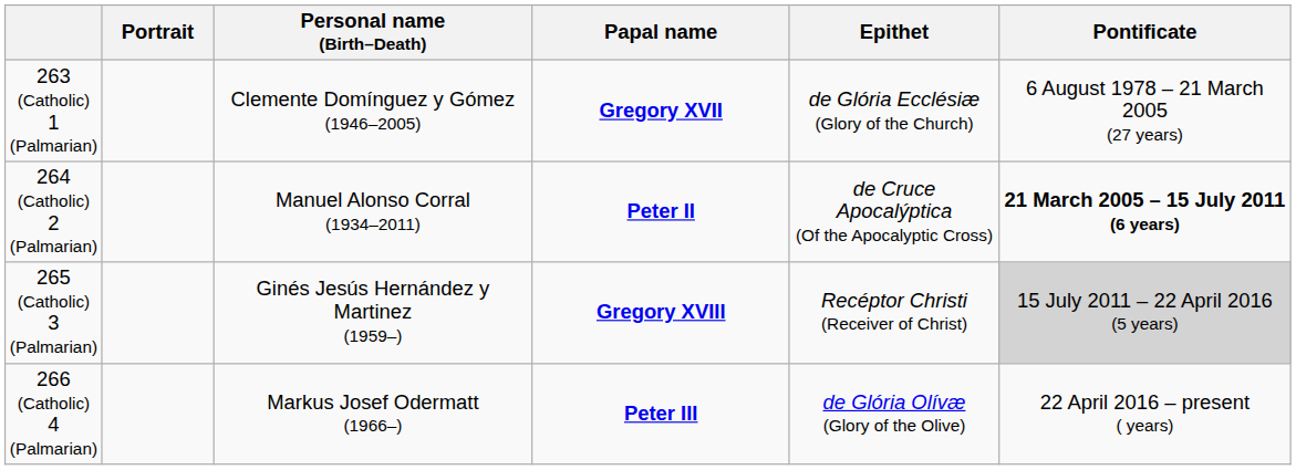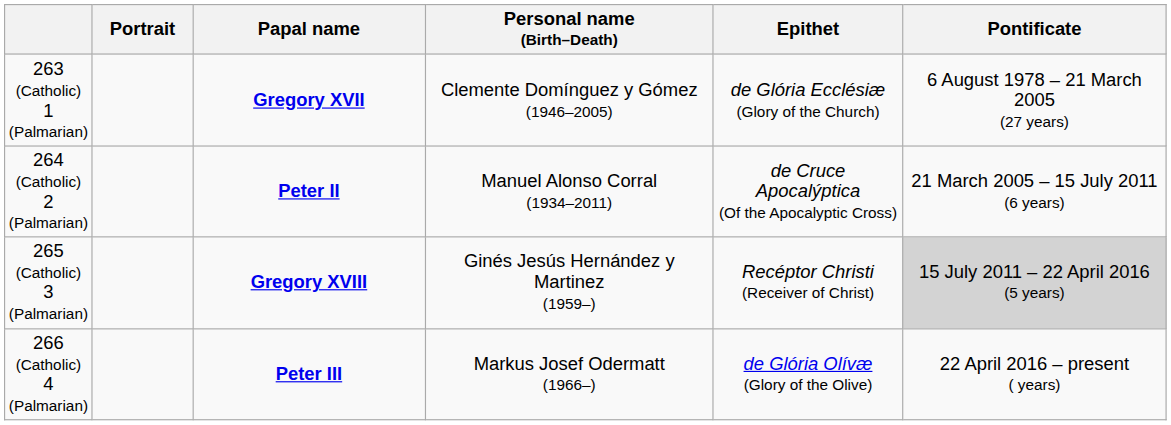 <table class="wikitable" style="text-align: center; width: 80%;">
 <tr>
 <th width="2%"></th>
 <th width="80px">Portrait</th>
+<th width="20%">Papal name</th>
 <th>Personal name<br><small>(Birth–Death)</small></th>
-<th width="20%">Papal name</th>
 <th>Epithet</th>
 <th>Pontificate</th>
 </tr>
 <tr>
 <td>263 <small>(Catholic)</small><br>1 <small>(Palmarian)</small></td>
 <td></td>
+<td><strong><a href='#'>Gregory XVII</a></strong></td>
 <td>Clemente Domínguez y Gómez<br><small>(1946–2005)</small></td>
-<td><strong><a href='#'>Gregory XVII</a></strong></td>
 <td><em>de Glória Ecclésiæ</em><br><small>(Glory of the Church)</small></td>
 <td>6 August 1978 – 21 March 2005<br><small>(27 years)</small></td>
 </tr>
 <tr>
 <td>264 <small>(Catholic)</small><br>2 <small>(Palmarian)</small></td>
 <td></td>
+<td><strong><a href='#'>Peter II</a></strong></td>
 <td>Manuel Alonso Corral<br><small>(1934–2011)</small></td>
-<td><strong><a href='#'>Peter II</a></strong></td>
 <td><em>de Cruce Apocalýptica</em><br><small>(Of the Apocalyptic Cross)</small></td>
-<td><strong>21 March 2005 – 15 July 2011 <br><small>(6 years)</small></strong></td>
+<td>21 March 2005 – 15 July 2011 <br><small>(6 years)</small></td>
 </tr>
 <tr>
 <td>265 <small>(Catholic)</small><br>3 <small>(Palmarian)</small></td>
 <td></td>
+<td><strong><a href='#'>Gregory XVIII</a></strong></td>
 <td>Ginés Jesús Hernández y Martinez<br><small>(1959–)</small></td>
-<td><strong><a href='#'>Gregory XVIII</a></strong></td>
 <td><em>Recéptor Christi</em><br><small>(Receiver of Christ)</small></td>
 <td style="background: lightgrey;">15 July 2011 – 22 April 2016<br><small>(5 years)</small></td>
 </tr>
 <tr>
 <td>266 <small>(Catholic)</small><br>4 <small>(Palmarian)</small></td>
 <td></td>
+<td><strong><a href='#'>Peter III</a></strong></td>
 <td>Markus Josef Odermatt<br><small>(1966–)</small></td>
-<td><strong><a href='#'>Peter III</a></strong></td>
 <td><em><a href='#'>de Glória Olívæ</a></em><br><small>(Glory of the Olive)</small></td>
 <td>22 April 2016 – present<br><small>( years)</small></td>
 </tr>
 </table>
